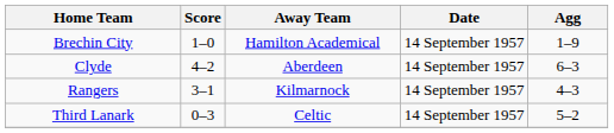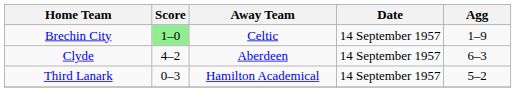 <table class="wikitable" style="text-align:center;">
 <tr>
 <th width=175>Home Team</th>
 <th width=20>Score</th>
 <th width=175>Away Team</th>
 <th width= 125>Date</th>
 <th width= 75>Agg</th>
 </tr>
 <tr>
 <td><a href='#'>Brechin City</a></td>
-<td>1–0</td>
-<td><a href='#'>Hamilton Academical</a></td>
+<td style="background: lightgreen;">1–0</td>
+<td><a href='#'>Celtic</a></td>
 <td>14 September 1957</td>
 <td>1–9</td>
 </tr>
 <tr>
 <td><a href='#'>Clyde</a></td>
 <td>4–2</td>
 <td><a href='#'>Aberdeen</a></td>
 <td>14 September 1957</td>
 <td>6–3</td>
 </tr>
 <tr>
-<td><a href='#'>Rangers</a></td>
-<td>3–1</td>
-<td><a href='#'>Kilmarnock</a></td>
-<td>14 September 1957</td>
-<td>4–3</td>
-</tr>
-<tr>
 <td><a href='#'>Third Lanark</a></td>
 <td>0–3</td>
-<td><a href='#'>Celtic</a></td>
+<td><a href='#'>Hamilton Academical</a></td>
 <td>14 September 1957</td>
 <td>5–2</td>
 </tr>
 <tr>
 </tr>
 </table>
